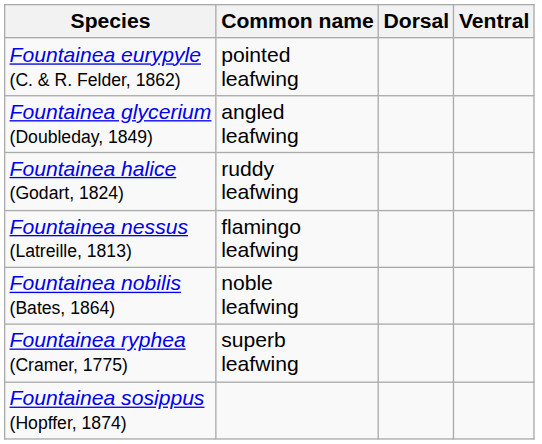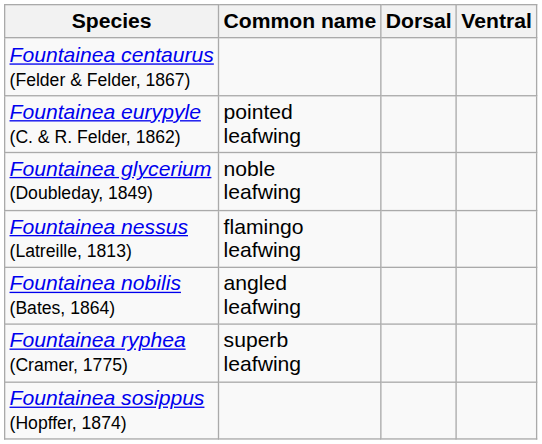 <table class="wikitable">
 <tr>
 <th>Species</th>
 <th>Common name</th>
 <th>Dorsal</th>
 <th>Ventral</th>
+</tr>
+<tr>
+<td><em><a href='#'>Fountainea centaurus</a></em><br><small>(Felder & Felder, 1867)</small></td>
+<td></td>
+<td></td>
+<td></td>
 </tr>
 <tr>
 <td><em><a href='#'>Fountainea eurypyle</a></em><br><small>(C. & R. Felder, 1862)</small></td>
 <td>pointed<br>leafwing</td>
 <td></td>
 <td></td>
 </tr>
 <tr>
 <td><em><a href='#'>Fountainea glycerium</a></em><br><small>(Doubleday, 1849)</small></td>
-<td>angled<br>leafwing</td>
-<td></td>
-<td></td>
-</tr>
-<tr>
-<td><em><a href='#'>Fountainea halice</a></em><br><small>(Godart, 1824)</small></td>
-<td>ruddy<br>leafwing</td>
+<td>noble<br>leafwing</td>
 <td></td>
 <td></td>
 </tr>
 <tr>
 <td><em><a href='#'>Fountainea nessus</a></em><br><small>(Latreille, 1813)</small></td>
 <td>flamingo<br>leafwing</td>
 <td></td>
 <td></td>
 </tr>
 <tr>
 <td><em><a href='#'>Fountainea nobilis</a></em><br><small>(Bates, 1864)</small></td>
-<td>noble<br>leafwing</td>
+<td>angled<br>leafwing</td>
 <td></td>
 <td></td>
 </tr>
 <tr>
 <td><em><a href='#'>Fountainea ryphea</a></em><br><small>(Cramer, 1775)</small></td>
 <td>superb<br>leafwing</td>
 <td></td>
 <td></td>
 </tr>
 <tr>
 <td><em><a href='#'>Fountainea sosippus</a></em><br><small>(Hopffer, 1874)</small></td>
 <td></td>
 <td></td>
 <td></td>
 </tr>
 </table>
